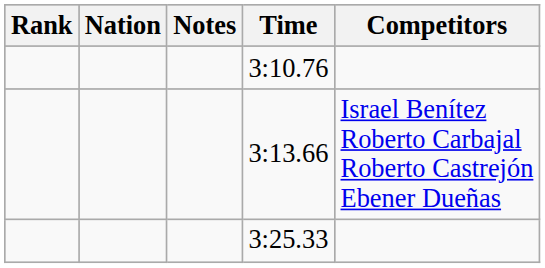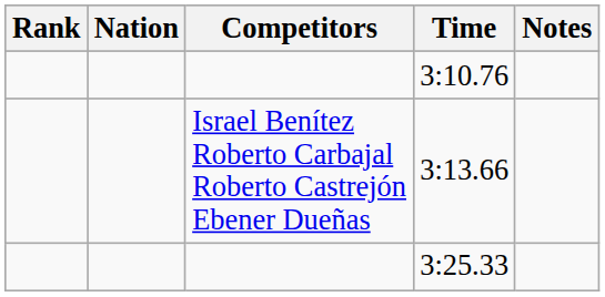 <table class="wikitable sortable" style="text-align:center">
 <tr>
 <th>Rank</th>
 <th>Nation</th>
+<th>Competitors</th>
+<th>Time</th>
 <th>Notes</th>
-<th>Time</th>
-<th>Competitors</th>
 </tr>
 <tr>
 <td align=center></td>
 <td align=left></td>
+<td align=left></td>
+<td>3:10.76</td>
 <td></td>
-<td>3:10.76</td>
-<td align=left></td>
 </tr>
 <tr>
 <td align=center></td>
 <td align=left></td>
+<td align=left><a href='#'>Israel Benítez</a><br><a href='#'>Roberto Carbajal</a><br><a href='#'>Roberto Castrejón</a><br><a href='#'>Ebener Dueñas</a></td>
+<td>3:13.66</td>
 <td></td>
-<td>3:13.66</td>
-<td align=left><a href='#'>Israel Benítez</a><br><a href='#'>Roberto Carbajal</a><br><a href='#'>Roberto Castrejón</a><br><a href='#'>Ebener Dueñas</a></td>
 </tr>
 <tr>
 <td align=center></td>
 <td align=left></td>
+<td align=left></td>
+<td>3:25.33</td>
 <td></td>
-<td>3:25.33</td>
-<td align=left></td>
 </tr>
 </table>
